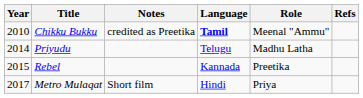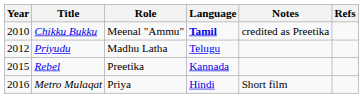 <table class="wikitable">
 <tr>
 <th>Year</th>
 <th>Title</th>
+<th>Role</th>
+<th>Language</th>
 <th>Notes</th>
-<th>Language</th>
-<th>Role</th>
 <th>Refs</th>
 </tr>
 <tr>
 <td>2010</td>
 <td><em><a href='#'>Chikku Bukku</a></em></td>
+<td>Meenal "Ammu"</td>
+<td><strong><a href='#'>Tamil</a></strong></td>
 <td>credited as Preetika</td>
-<td><strong><a href='#'>Tamil</a></strong></td>
-<td>Meenal "Ammu"</td>
 <td></td>
 </tr>
 <tr>
-<td>2014</td>
+<td>2012</td>
 <td><em><a href='#'>Priyudu</a></em></td>
+<td>Madhu Latha</td>
+<td><a href='#'>Telugu</a></td>
 <td></td>
-<td><a href='#'>Telugu</a></td>
-<td>Madhu Latha</td>
 <td></td>
 </tr>
 <tr>
 <td>2015</td>
 <td><em><a href='#'>Rebel</a></em></td>
+<td>Preetika</td>
+<td><a href='#'>Kannada</a></td>
 <td></td>
-<td><a href='#'>Kannada</a></td>
-<td>Preetika</td>
 <td></td>
 </tr>
 <tr>
-<td>2017</td>
+<td>2016</td>
 <td><em>Metro Mulaqat</em></td>
+<td>Priya</td>
+<td><a href='#'>Hindi</a></td>
 <td>Short film</td>
-<td><a href='#'>Hindi</a></td>
-<td>Priya</td>
 <td></td>
 </tr>
 </table>
